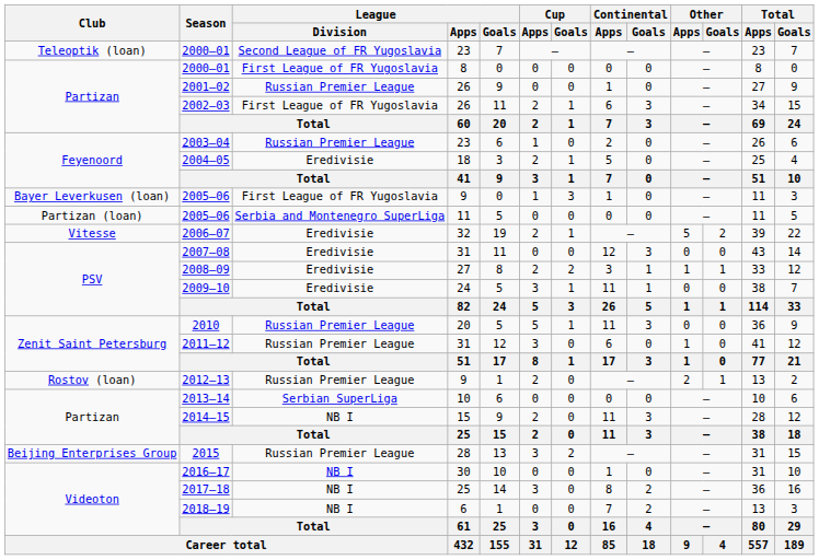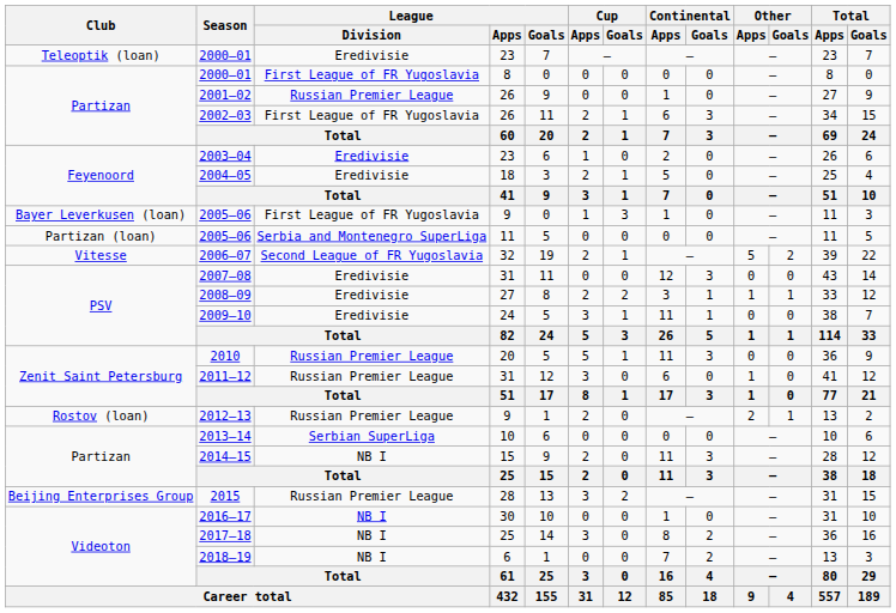 <table class="wikitable" style="text-align:center">
 <tr>
 <th rowspan="2">Club</th>
 <th rowspan="2">Season</th>
 <th colspan="3">League</th>
 <th colspan="2">Cup</th>
 <th colspan="2">Continental</th>
 <th colspan="2">Other</th>
 <th colspan="2">Total</th>
 </tr>
 <tr>
 <th>Division</th>
 <th>Apps</th>
 <th>Goals</th>
 <th>Apps</th>
 <th>Goals</th>
 <th>Apps</th>
 <th>Goals</th>
 <th>Apps</th>
 <th>Goals</th>
 <th>Apps</th>
 <th>Goals</th>
 </tr>
 <tr>
 <td><a href='#'>Teleoptik</a> (loan)</td>
 <td><a href='#'>2000–01</a></td>
-<td><a href='#'>Second League of FR Yugoslavia</a></td>
+<td>Eredivisie</td>
 <td>23</td>
 <td>7</td>
 <td colspan="2">—</td>
 <td colspan="2">—</td>
 <td colspan="2">—</td>
 <td>23</td>
 <td>7</td>
 </tr>
 <tr>
 <td rowspan="4"><a href='#'>Partizan</a></td>
 <td><a href='#'>2000–01</a></td>
 <td><a href='#'>First League of FR Yugoslavia</a></td>
 <td>8</td>
 <td>0</td>
 <td>0</td>
 <td>0</td>
 <td>0</td>
 <td>0</td>
 <td colspan="2">—</td>
 <td>8</td>
 <td>0</td>
 </tr>
 <tr>
 <td><a href='#'>2001–02</a></td>
 <td><a href='#'>Russian Premier League</a></td>
 <td>26</td>
 <td>9</td>
 <td>0</td>
 <td>0</td>
 <td>1</td>
 <td>0</td>
 <td colspan="2">—</td>
 <td>27</td>
 <td>9</td>
 </tr>
 <tr>
 <td><a href='#'>2002–03</a></td>
 <td>First League of FR Yugoslavia</td>
 <td>26</td>
 <td>11</td>
 <td>2</td>
 <td>1</td>
 <td>6</td>
 <td>3</td>
 <td colspan="2">—</td>
 <td>34</td>
 <td>15</td>
 </tr>
 <tr>
 <th colspan="2">Total</th>
 <th>60</th>
 <th>20</th>
 <th>2</th>
 <th>1</th>
 <th>7</th>
 <th>3</th>
 <th colspan="2">—</th>
 <th>69</th>
 <th>24</th>
 </tr>
 <tr>
 <td rowspan="3"><a href='#'>Feyenoord</a></td>
 <td><a href='#'>2003–04</a></td>
-<td><a href='#'>Russian Premier League</a></td>
+<td><a href='#'>Eredivisie</a></td>
 <td>23</td>
 <td>6</td>
 <td>1</td>
 <td>0</td>
 <td>2</td>
 <td>0</td>
 <td colspan="2">—</td>
 <td>26</td>
 <td>6</td>
 </tr>
 <tr>
 <td><a href='#'>2004–05</a></td>
 <td>Eredivisie</td>
 <td>18</td>
 <td>3</td>
 <td>2</td>
 <td>1</td>
 <td>5</td>
 <td>0</td>
 <td colspan="2">—</td>
 <td>25</td>
 <td>4</td>
 </tr>
 <tr>
 <th colspan="2">Total</th>
 <th>41</th>
 <th>9</th>
 <th>3</th>
 <th>1</th>
 <th>7</th>
 <th>0</th>
 <th colspan="2">—</th>
 <th>51</th>
 <th>10</th>
 </tr>
 <tr>
 <td><a href='#'>Bayer Leverkusen</a> (loan)</td>
 <td><a href='#'>2005–06</a></td>
 <td>First League of FR Yugoslavia</td>
 <td>9</td>
 <td>0</td>
 <td>1</td>
 <td>3</td>
 <td>1</td>
 <td>0</td>
 <td colspan="2">—</td>
 <td>11</td>
 <td>3</td>
 </tr>
 <tr>
 <td>Partizan (loan)</td>
 <td><a href='#'>2005–06</a></td>
 <td><a href='#'>Serbia and Montenegro SuperLiga</a></td>
 <td>11</td>
 <td>5</td>
 <td>0</td>
 <td>0</td>
 <td>0</td>
 <td>0</td>
 <td colspan="2">—</td>
 <td>11</td>
 <td>5</td>
 </tr>
 <tr>
 <td><a href='#'>Vitesse</a></td>
 <td><a href='#'>2006–07</a></td>
-<td>Eredivisie</td>
+<td><a href='#'>Second League of FR Yugoslavia</a></td>
 <td>32</td>
 <td>19</td>
 <td>2</td>
 <td>1</td>
 <td colspan="2">—</td>
 <td>5</td>
 <td>2</td>
 <td>39</td>
 <td>22</td>
 </tr>
 <tr>
 <td rowspan="4"><a href='#'>PSV</a></td>
 <td><a href='#'>2007–08</a></td>
 <td>Eredivisie</td>
 <td>31</td>
 <td>11</td>
 <td>0</td>
 <td>0</td>
 <td>12</td>
 <td>3</td>
 <td>0</td>
 <td>0</td>
 <td>43</td>
 <td>14</td>
 </tr>
 <tr>
 <td><a href='#'>2008–09</a></td>
 <td>Eredivisie</td>
 <td>27</td>
 <td>8</td>
 <td>2</td>
 <td>2</td>
 <td>3</td>
 <td>1</td>
 <td>1</td>
 <td>1</td>
 <td>33</td>
 <td>12</td>
 </tr>
 <tr>
 <td><a href='#'>2009–10</a></td>
 <td>Eredivisie</td>
 <td>24</td>
 <td>5</td>
 <td>3</td>
 <td>1</td>
 <td>11</td>
 <td>1</td>
 <td>0</td>
 <td>0</td>
 <td>38</td>
 <td>7</td>
 </tr>
 <tr>
 <th colspan="2">Total</th>
 <th>82</th>
 <th>24</th>
 <th>5</th>
 <th>3</th>
 <th>26</th>
 <th>5</th>
 <th>1</th>
 <th>1</th>
 <th>114</th>
 <th>33</th>
 </tr>
 <tr>
 <td rowspan="3"><a href='#'>Zenit Saint Petersburg</a></td>
 <td><a href='#'>2010</a></td>
 <td><a href='#'>Russian Premier League</a></td>
 <td>20</td>
 <td>5</td>
 <td>5</td>
 <td>1</td>
 <td>11</td>
 <td>3</td>
 <td>0</td>
 <td>0</td>
 <td>36</td>
 <td>9</td>
 </tr>
 <tr>
 <td><a href='#'>2011–12</a></td>
 <td>Russian Premier League</td>
 <td>31</td>
 <td>12</td>
 <td>3</td>
 <td>0</td>
 <td>6</td>
 <td>0</td>
 <td>1</td>
 <td>0</td>
 <td>41</td>
 <td>12</td>
 </tr>
 <tr>
 <th colspan="2">Total</th>
 <th>51</th>
 <th>17</th>
 <th>8</th>
 <th>1</th>
 <th>17</th>
 <th>3</th>
 <th>1</th>
 <th>0</th>
 <th>77</th>
 <th>21</th>
 </tr>
 <tr>
 <td><a href='#'>Rostov</a> (loan)</td>
 <td><a href='#'>2012–13</a></td>
 <td>Russian Premier League</td>
 <td>9</td>
 <td>1</td>
 <td>2</td>
 <td>0</td>
 <td colspan="2">—</td>
 <td>2</td>
 <td>1</td>
 <td>13</td>
 <td>2</td>
 </tr>
 <tr>
 <td rowspan="3">Partizan</td>
 <td><a href='#'>2013–14</a></td>
 <td><a href='#'>Serbian SuperLiga</a></td>
 <td>10</td>
 <td>6</td>
 <td>0</td>
 <td>0</td>
 <td>0</td>
 <td>0</td>
 <td colspan="2">—</td>
 <td>10</td>
 <td>6</td>
 </tr>
 <tr>
 <td><a href='#'>2014–15</a></td>
 <td>NB I</td>
 <td>15</td>
 <td>9</td>
 <td>2</td>
 <td>0</td>
 <td>11</td>
 <td>3</td>
 <td colspan="2">—</td>
 <td>28</td>
 <td>12</td>
 </tr>
 <tr>
 <th colspan="2">Total</th>
 <th>25</th>
 <th>15</th>
 <th>2</th>
 <th>0</th>
 <th>11</th>
 <th>3</th>
 <th colspan="2">—</th>
 <th>38</th>
 <th>18</th>
 </tr>
 <tr>
 <td><a href='#'>Beijing Enterprises Group</a></td>
 <td><a href='#'>2015</a></td>
 <td>Russian Premier League</td>
 <td>28</td>
 <td>13</td>
 <td>3</td>
 <td>2</td>
 <td colspan="2">—</td>
 <td colspan="2">—</td>
 <td>31</td>
 <td>15</td>
 </tr>
 <tr>
 <td rowspan="4"><a href='#'>Videoton</a></td>
 <td><a href='#'>2016–17</a></td>
 <td><a href='#'>NB I</a></td>
 <td>30</td>
 <td>10</td>
 <td>0</td>
 <td>0</td>
 <td>1</td>
 <td>0</td>
 <td colspan="2">—</td>
 <td>31</td>
 <td>10</td>
 </tr>
 <tr>
 <td><a href='#'>2017–18</a></td>
 <td>NB I</td>
 <td>25</td>
 <td>14</td>
 <td>3</td>
 <td>0</td>
 <td>8</td>
 <td>2</td>
 <td colspan="2">—</td>
 <td>36</td>
 <td>16</td>
 </tr>
 <tr>
 <td><a href='#'>2018–19</a></td>
 <td>NB I</td>
 <td>6</td>
 <td>1</td>
 <td>0</td>
 <td>0</td>
 <td>7</td>
 <td>2</td>
 <td colspan="2">—</td>
 <td>13</td>
 <td>3</td>
 </tr>
 <tr>
 <th colspan="2">Total</th>
 <th>61</th>
 <th>25</th>
 <th>3</th>
 <th>0</th>
 <th>16</th>
 <th>4</th>
 <th colspan="2">—</th>
 <th>80</th>
 <th>29</th>
 </tr>
 <tr>
 <th colspan="3">Career total</th>
 <th>432</th>
 <th>155</th>
 <th>31</th>
 <th>12</th>
 <th>85</th>
 <th>18</th>
 <th>9</th>
 <th>4</th>
 <th>557</th>
 <th>189</th>
 </tr>
 </table>
